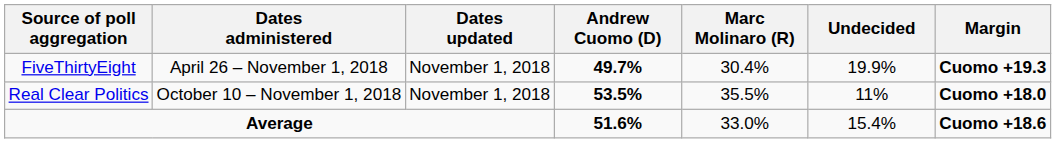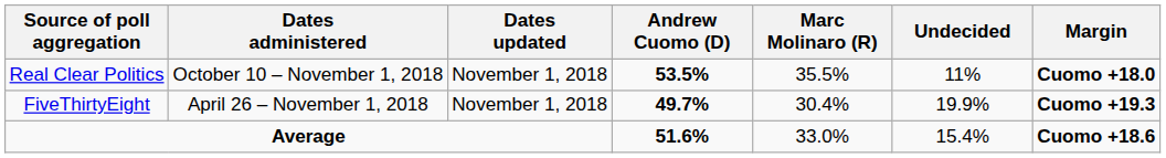 <table class="wikitable sortable" style="text-align:center;font-size:90%;line-height:17px">
 <tr>
 <th>Source of poll<br>aggregation</th>
 <th>Dates<br>administered</th>
 <th>Dates<br>updated</th>
 <th style="width:100px;">Andrew<br>Cuomo (D)</th>
 <th style="width:100px;">Marc<br>Molinaro (R)</th>
 <th style="width:100px;">Undecided<br></th>
 <th>Margin</th>
 </tr>
 <tr>
+<td><a href='#'>Real Clear Politics</a></td>
+<td>October 10 – November 1, 2018</td>
+<td>November 1, 2018</td>
+<td><strong>53.5%</strong></td>
+<td>35.5%</td>
+<td>11%</td>
+<td><strong>Cuomo +18.0</strong></td>
+</tr>
+<tr>
 <td><a href='#'>FiveThirtyEight</a></td>
 <td>April 26 – November 1, 2018</td>
 <td>November 1, 2018</td>
 <td><strong>49.7%</strong></td>
 <td>30.4%</td>
 <td>19.9%</td>
 <td><strong>Cuomo +19.3</strong></td>
 </tr>
 <tr>
-<td><a href='#'>Real Clear Politics</a></td>
-<td>October 10 – November 1, 2018</td>
-<td>November 1, 2018</td>
-<td><strong>53.5%</strong></td>
-<td>35.5%</td>
-<td>11%</td>
-<td><strong>Cuomo +18.0</strong></td>
-</tr>
-<tr>
 <td colspan="3"><strong>Average</strong></td>
 <td><strong>51.6%</strong></td>
 <td>33.0%</td>
 <td>15.4%</td>
 <td><strong>Cuomo +18.6</strong></td>
 </tr>
 </table>
